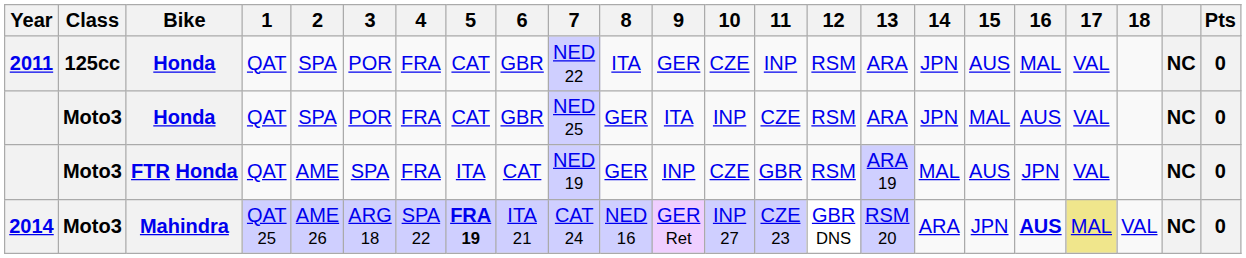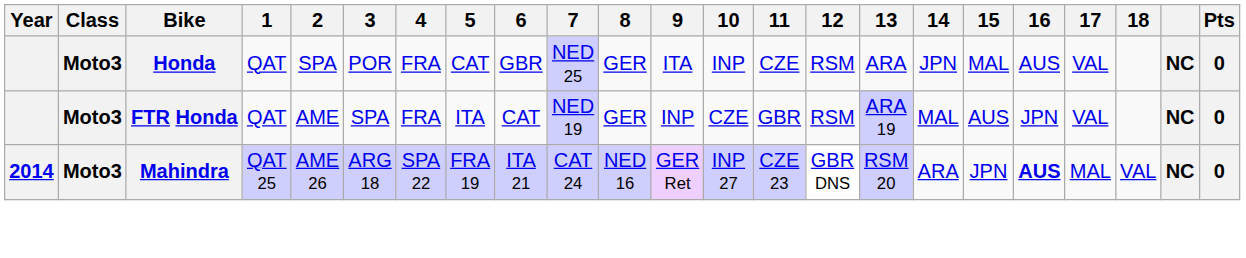 <table class="wikitable" style="text-align:center">
 <tr>
 <th>Year</th>
 <th>Class</th>
 <th>Bike</th>
 <th>1</th>
 <th>2</th>
 <th>3</th>
 <th>4</th>
 <th>5</th>
 <th>6</th>
 <th>7</th>
 <th>8</th>
 <th>9</th>
 <th>10</th>
 <th>11</th>
 <th>12</th>
 <th>13</th>
 <th>14</th>
 <th>15</th>
 <th>16</th>
 <th>17</th>
 <th>18</th>
 <th></th>
 <th>Pts</th>
-</tr>
-<tr>
-<th><a href='#'>2011</a></th>
-<th>125cc</th>
-<th><a href='#'>Honda</a></th>
-<td><a href='#'>QAT</a></td>
-<td><a href='#'>SPA</a></td>
-<td><a href='#'>POR</a></td>
-<td><a href='#'>FRA</a></td>
-<td><a href='#'>CAT</a></td>
-<td><a href='#'>GBR</a></td>
-<td style="background:#CFCFFF;"><a href='#'>NED</a><br><small>22</small></td>
-<td><a href='#'>ITA</a></td>
-<td><a href='#'>GER</a></td>
-<td><a href='#'>CZE</a></td>
-<td><a href='#'>INP</a></td>
-<td><a href='#'>RSM</a></td>
-<td><a href='#'>ARA</a></td>
-<td><a href='#'>JPN</a></td>
-<td><a href='#'>AUS</a></td>
-<td><a href='#'>MAL</a></td>
-<td><a href='#'>VAL</a></td>
-<td></td>
-<th>NC</th>
-<th>0</th>
 </tr>
 <tr>
 <th></th>
 <th>Moto3</th>
 <th><a href='#'>Honda</a></th>
 <td><a href='#'>QAT</a></td>
 <td><a href='#'>SPA</a></td>
 <td><a href='#'>POR</a></td>
 <td><a href='#'>FRA</a></td>
 <td><a href='#'>CAT</a></td>
 <td><a href='#'>GBR</a></td>
 <td style="background:#CFCFFF;"><a href='#'>NED</a><br><small>25</small></td>
 <td><a href='#'>GER</a></td>
 <td><a href='#'>ITA</a></td>
 <td><a href='#'>INP</a></td>
 <td><a href='#'>CZE</a></td>
 <td><a href='#'>RSM</a></td>
 <td><a href='#'>ARA</a></td>
 <td><a href='#'>JPN</a></td>
 <td><a href='#'>MAL</a></td>
 <td><a href='#'>AUS</a></td>
 <td><a href='#'>VAL</a></td>
 <td></td>
 <th>NC</th>
 <th>0</th>
 </tr>
 <tr>
 <th></th>
 <th>Moto3</th>
 <th><a href='#'>FTR</a> <a href='#'>Honda</a></th>
 <td><a href='#'>QAT</a></td>
 <td><a href='#'>AME</a></td>
 <td><a href='#'>SPA</a></td>
 <td><a href='#'>FRA</a></td>
 <td><a href='#'>ITA</a></td>
 <td><a href='#'>CAT</a></td>
 <td style="background:#CFCFFF;"><a href='#'>NED</a><br><small>19</small></td>
 <td><a href='#'>GER</a></td>
 <td><a href='#'>INP</a></td>
 <td><a href='#'>CZE</a></td>
 <td><a href='#'>GBR</a></td>
 <td><a href='#'>RSM</a></td>
 <td style="background:#CFCFFF;"><a href='#'>ARA</a><br><small>19</small></td>
 <td><a href='#'>MAL</a></td>
 <td><a href='#'>AUS</a></td>
 <td><a href='#'>JPN</a></td>
 <td><a href='#'>VAL</a></td>
 <td></td>
 <th>NC</th>
 <th>0</th>
 </tr>
 <tr>
 <th><a href='#'>2014</a></th>
 <th>Moto3</th>
 <th><a href='#'>Mahindra</a></th>
 <td style="background:#cfcfff;"><a href='#'>QAT</a><br><small>25</small></td>
 <td style="background:#cfcfff;"><a href='#'>AME</a><br><small>26</small></td>
 <td style="background:#cfcfff;"><a href='#'>ARG</a><br><small>18</small></td>
 <td style="background:#cfcfff;"><a href='#'>SPA</a><br><small>22</small></td>
-<td style="background:#cfcfff;"><strong><a href='#'>FRA</a><br><small>19</small></strong></td>
+<td style="background:#cfcfff;"><a href='#'>FRA</a><br><small>19</small></td>
 <td style="background:#cfcfff;"><a href='#'>ITA</a><br><small>21</small></td>
 <td style="background:#cfcfff;"><a href='#'>CAT</a><br><small>24</small></td>
 <td style="background:#cfcfff;"><a href='#'>NED</a><br><small>16</small></td>
 <td style="background:#efcfff;"><a href='#'>GER</a><br><small>Ret</small></td>
 <td style="background:#cfcfff;"><a href='#'>INP</a><br><small>27</small></td>
 <td style="background:#cfcfff;"><a href='#'>CZE</a><br><small>23</small></td>
 <td style="background:#ffffff;"><a href='#'>GBR</a><br><small>DNS</small></td>
 <td style="background:#cfcfff;"><a href='#'>RSM</a><br><small>20</small></td>
 <td><a href='#'>ARA</a></td>
 <td><a href='#'>JPN</a></td>
 <td><strong><a href='#'>AUS</a></strong></td>
-<td style="background: khaki;"><a href='#'>MAL</a></td>
+<td><a href='#'>MAL</a></td>
 <td><a href='#'>VAL</a></td>
 <th>NC</th>
 <th>0</th>
 </tr>
 </table>
